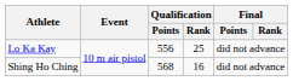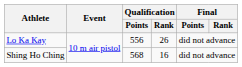 <table class=wikitable style=font-size:90%;text-align:center>
 <tr>
 <th rowspan="2">Athlete</th>
 <th rowspan="2">Event</th>
 <th colspan=2>Qualification</th>
 <th colspan=2>Final</th>
 </tr>
 <tr style="font-size:95%">
 <th>Points</th>
 <th>Rank</th>
 <th>Points</th>
 <th>Rank</th>
 </tr>
 <tr>
 <td align=left><a href='#'>Lo Ka Kay</a></td>
 <td align=left rowspan=2><a href='#'>10 m air pistol</a></td>
 <td>556</td>
-<td>25</td>
+<td>26</td>
 <td colspan=2>did not advance</td>
 </tr>
 <tr>
 <td align=left>Shing Ho Ching</td>
 <td>568</td>
 <td>16</td>
 <td colspan=2>did not advance</td>
 </tr>
 </table>
